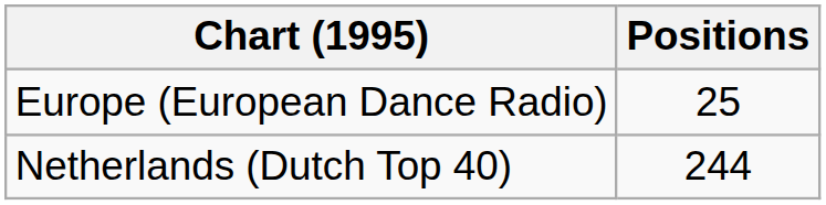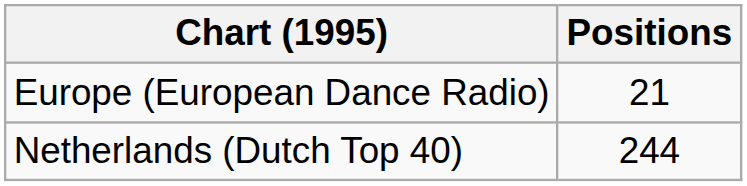 <table class="wikitable sortable">
 <tr>
 <th>Chart (1995)</th>
 <th>Positions</th>
 </tr>
 <tr>
 <td>Europe (European Dance Radio)</td>
-<td align="center">25</td>
+<td align="center">21</td>
 </tr>
 <tr>
 <td>Netherlands (Dutch Top 40)</td>
 <td align="center">244</td>
 </tr>
 </table>
